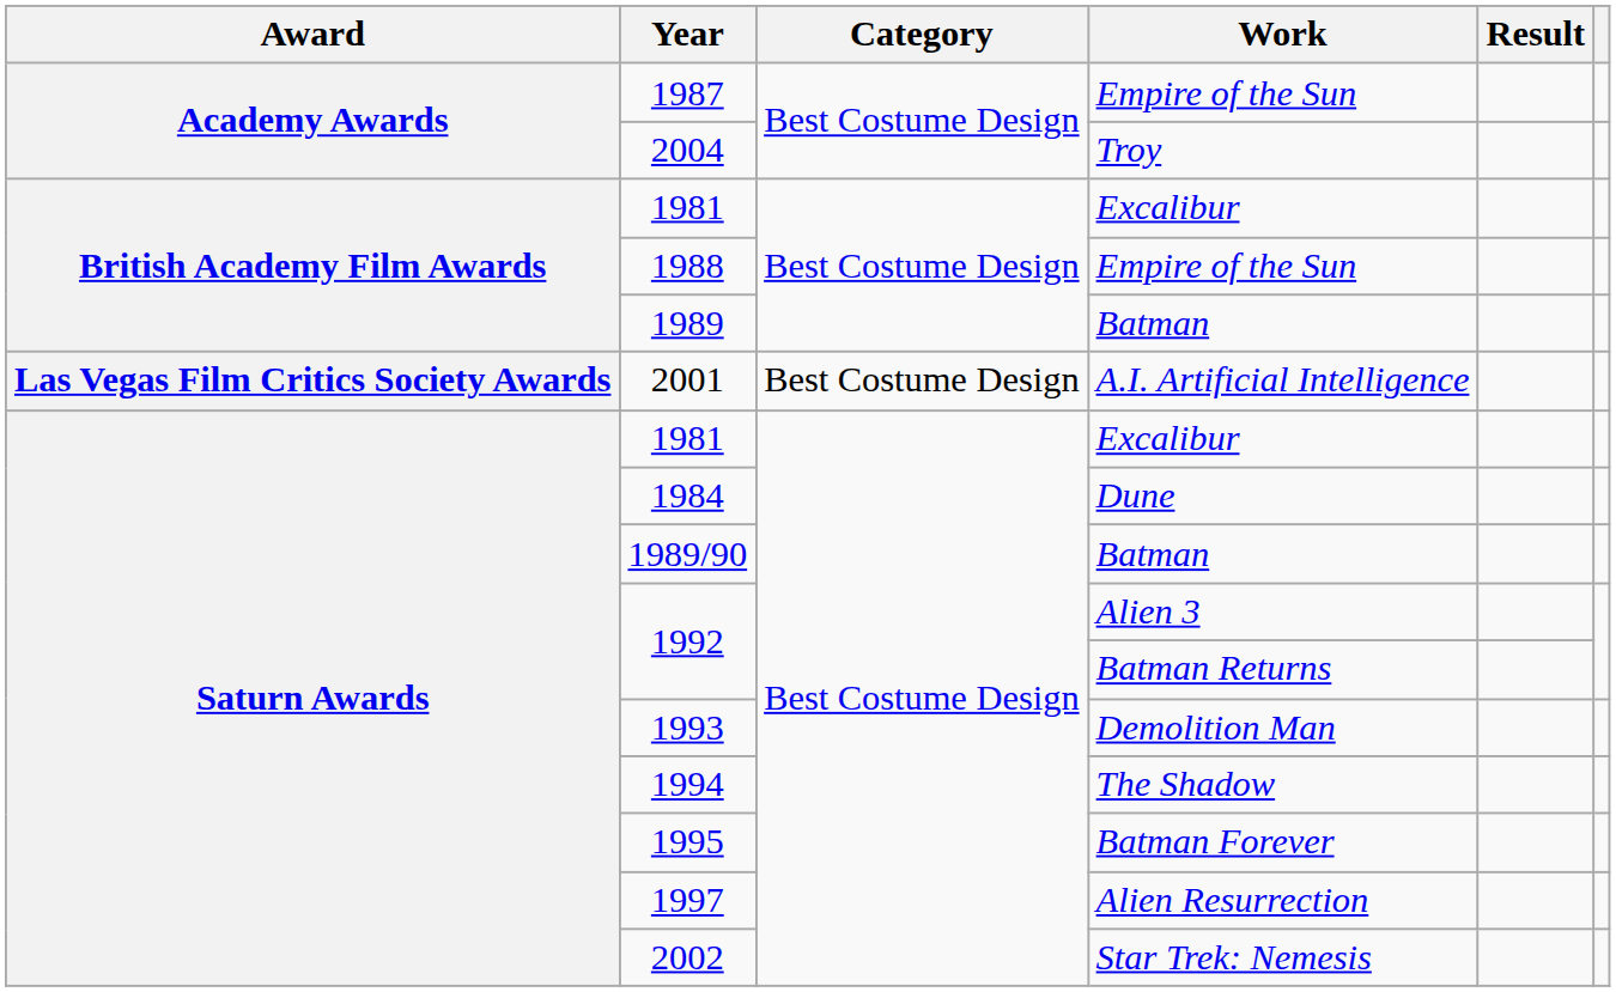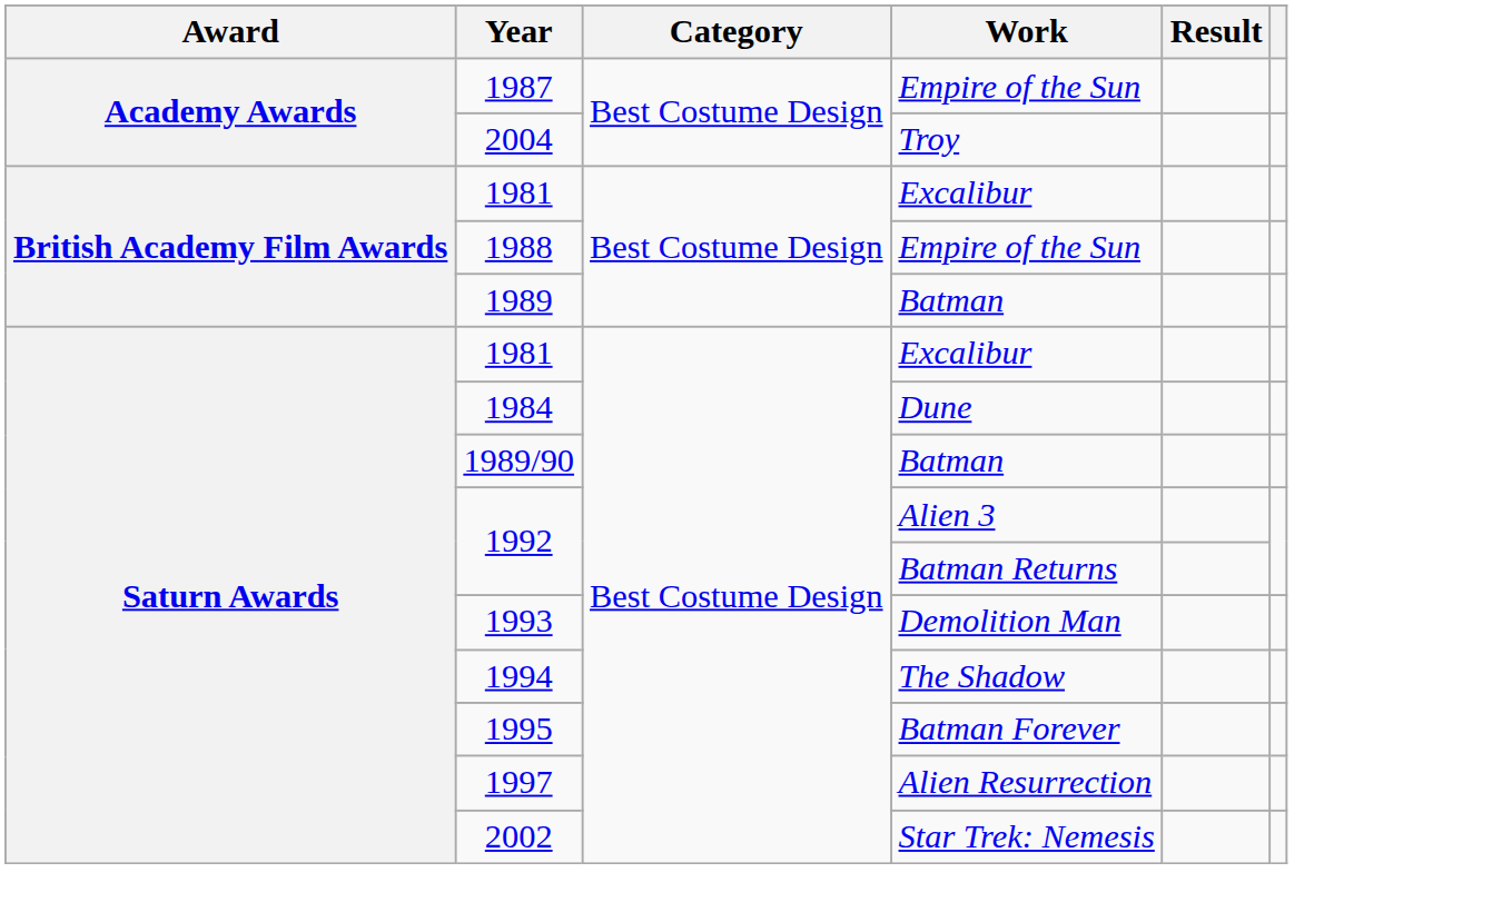 <table class="wikitable">
 <tr>
 <th>Award</th>
 <th>Year</th>
 <th>Category</th>
 <th>Work</th>
 <th>Result</th>
 <th class="unsortable"></th>
 </tr>
 <tr>
 <th rowspan="2" scope="row" style="text-align:center;"><a href='#'>Academy Awards</a></th>
 <td style="text-align:center;"><a href='#'>1987</a></td>
 <td rowspan="2"><a href='#'>Best Costume Design</a></td>
 <td><em><a href='#'>Empire of the Sun</a></em></td>
 <td></td>
 <td style="text-align:center;"></td>
 </tr>
 <tr>
 <td style="text-align:center;"><a href='#'>2004</a></td>
 <td><em><a href='#'>Troy</a></em></td>
 <td></td>
 <td style="text-align:center;"></td>
 </tr>
 <tr>
 <th rowspan="3" scope="row" style="text-align:center;"><a href='#'>British Academy Film Awards</a></th>
 <td style="text-align:center;"><a href='#'>1981</a></td>
 <td rowspan="3"><a href='#'>Best Costume Design</a></td>
 <td><em><a href='#'>Excalibur</a></em></td>
 <td></td>
 <td style="text-align:center;"></td>
 </tr>
 <tr>
 <td style="text-align:center;"><a href='#'>1988</a></td>
 <td><em><a href='#'>Empire of the Sun</a></em></td>
 <td></td>
 <td style="text-align:center;"></td>
 </tr>
 <tr>
 <td style="text-align:center;"><a href='#'>1989</a></td>
 <td><em><a href='#'>Batman</a></em></td>
-<td></td>
-<td style="text-align:center;"></td>
-</tr>
-<tr>
-<th scope="row" style="text-align:center;"><a href='#'>Las Vegas Film Critics Society Awards</a></th>
-<td style="text-align:center;">2001</td>
-<td>Best Costume Design</td>
-<td><em><a href='#'>A.I. Artificial Intelligence</a></em></td>
 <td></td>
 <td style="text-align:center;"></td>
 </tr>
 <tr>
 <th rowspan="10" scope="row" style="text-align:center;"><a href='#'>Saturn Awards</a></th>
 <td style="text-align:center;"><a href='#'>1981</a></td>
 <td rowspan="10"><a href='#'>Best Costume Design</a></td>
 <td><em><a href='#'>Excalibur</a></em></td>
 <td></td>
 <td style="text-align:center;"></td>
 </tr>
 <tr>
 <td style="text-align:center;"><a href='#'>1984</a></td>
 <td><em><a href='#'>Dune</a></em></td>
 <td></td>
 <td style="text-align:center;"></td>
 </tr>
 <tr>
 <td style="text-align:center;"><a href='#'>1989/90</a></td>
 <td><em><a href='#'>Batman</a></em></td>
 <td></td>
 <td style="text-align:center;"></td>
 </tr>
 <tr>
 <td rowspan="2" style="text-align:center;"><a href='#'>1992</a></td>
 <td><em><a href='#'>Alien 3</a></em></td>
 <td></td>
 <td rowspan="2" style="text-align:center;"></td>
 </tr>
 <tr>
 <td><em><a href='#'>Batman Returns</a></em></td>
 <td></td>
 </tr>
 <tr>
 <td style="text-align:center;"><a href='#'>1993</a></td>
 <td><em><a href='#'>Demolition Man</a></em></td>
 <td></td>
 <td style="text-align:center;"></td>
 </tr>
 <tr>
 <td style="text-align:center;"><a href='#'>1994</a></td>
 <td><em><a href='#'>The Shadow</a></em></td>
 <td></td>
 <td style="text-align:center;"></td>
 </tr>
 <tr>
 <td style="text-align:center;"><a href='#'>1995</a></td>
 <td><em><a href='#'>Batman Forever</a></em></td>
 <td></td>
 <td style="text-align:center;"></td>
 </tr>
 <tr>
 <td style="text-align:center;"><a href='#'>1997</a></td>
 <td><em><a href='#'>Alien Resurrection</a></em></td>
 <td></td>
 <td style="text-align:center;"></td>
 </tr>
 <tr>
 <td style="text-align:center;"><a href='#'>2002</a></td>
 <td><em><a href='#'>Star Trek: Nemesis</a></em></td>
 <td></td>
 <td style="text-align:center;"></td>
 </tr>
 </table>
